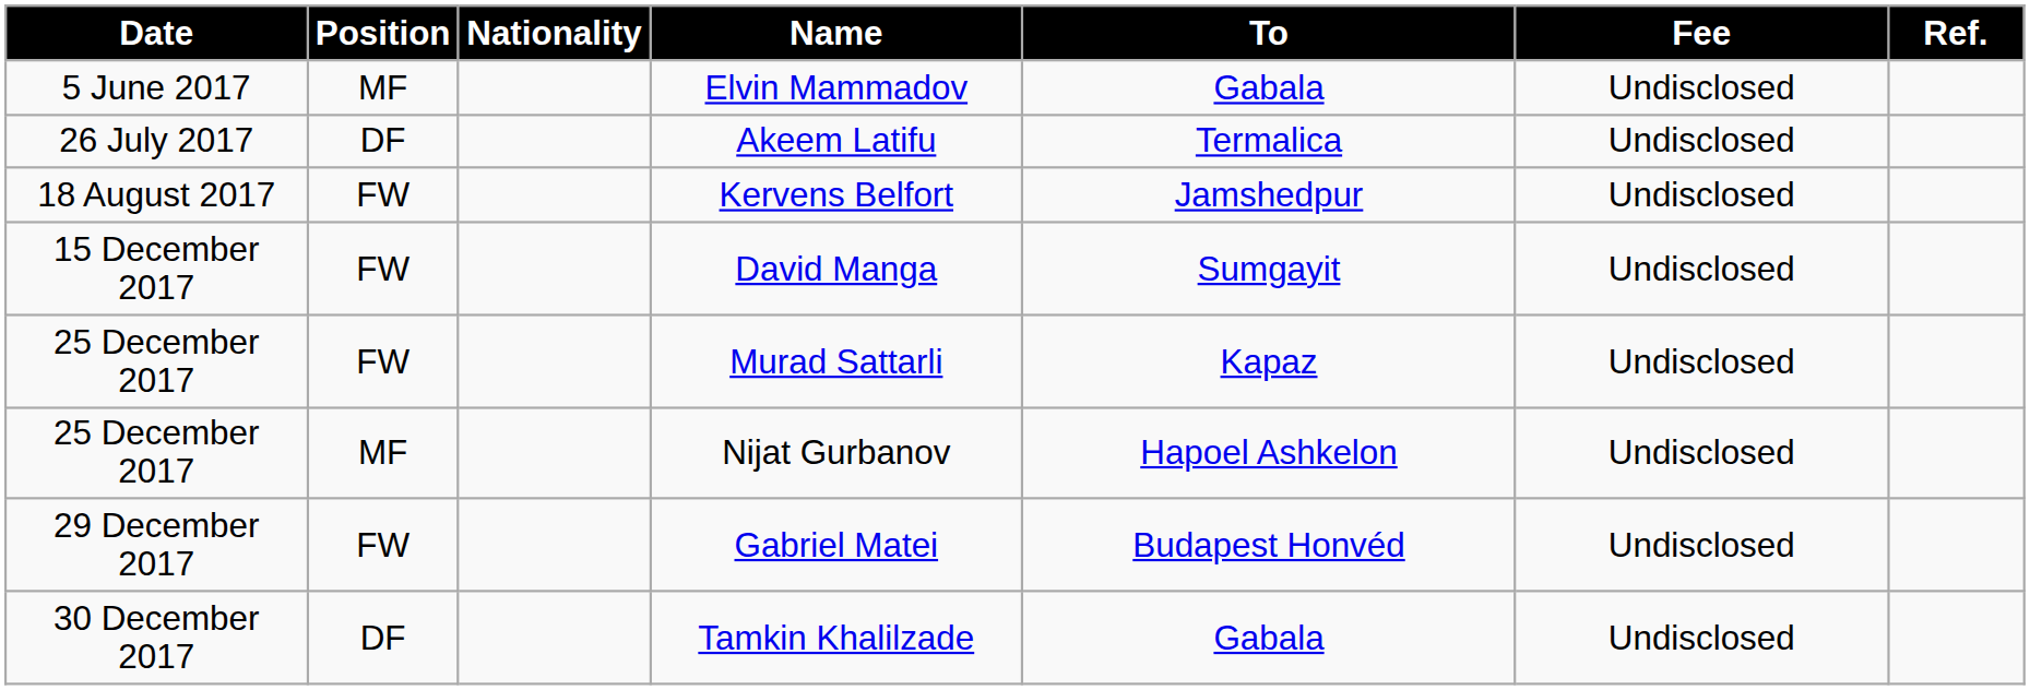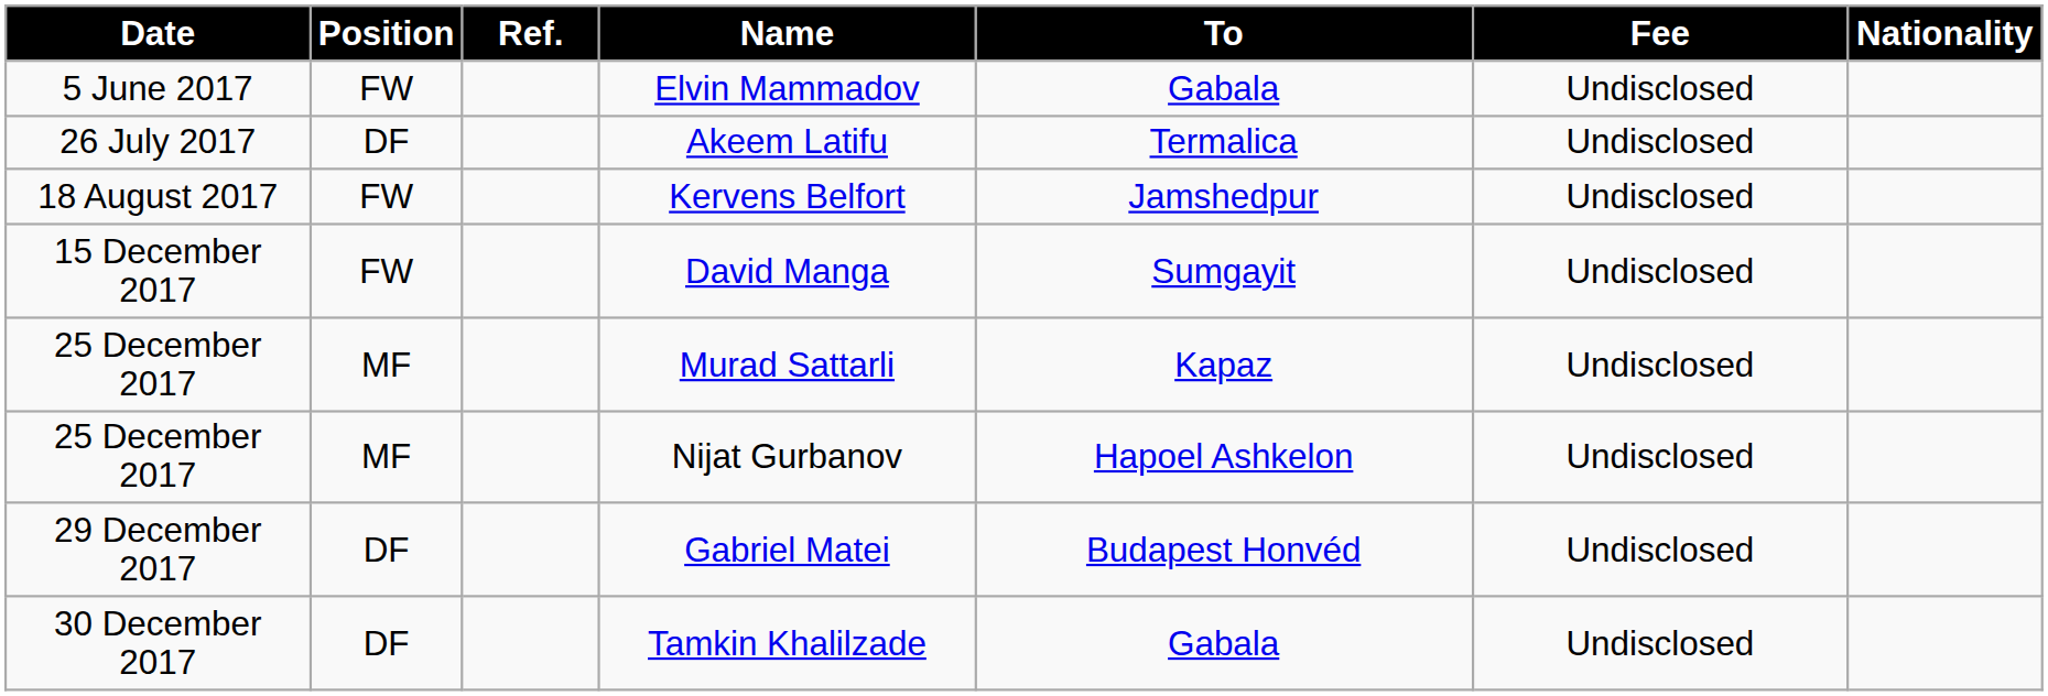 <table class="wikitable"  style="text-align:center; font-size:90%; ">
 <tr>
 <th style="background:#000000; color:#FFFFFF; width:120px;">Date</th>
 <th style="background:#000000; color:#FFFFFF; width:50px;">Position</th>
-<th style="background:#000000; color:#FFFFFF; width:50px;">Nationality</th>
+<th style="background:#000000; color:#FFFFFF; width:50px;">Ref.</th>
 <th style="background:#000000; color:#FFFFFF; width:150px;">Name</th>
 <th style="background:#000000; color:#FFFFFF; width:200px;">To</th>
 <th style="background:#000000; color:#FFFFFF; width:150px;">Fee</th>
-<th style="background:#000000; color:#FFFFFF; width:50px;">Ref.</th>
+<th style="background:#000000; color:#FFFFFF; width:50px;">Nationality</th>
 </tr>
 <tr>
 <td>5 June 2017</td>
-<td>MF</td>
+<td>FW</td>
 <td></td>
 <td><a href='#'>Elvin Mammadov</a></td>
 <td><a href='#'>Gabala</a></td>
 <td>Undisclosed</td>
 <td></td>
 </tr>
 <tr>
 <td>26 July 2017</td>
 <td>DF</td>
 <td></td>
 <td><a href='#'>Akeem Latifu</a></td>
 <td><a href='#'>Termalica</a></td>
 <td>Undisclosed</td>
 <td></td>
 </tr>
 <tr>
 <td>18 August 2017</td>
 <td>FW</td>
 <td></td>
 <td><a href='#'>Kervens Belfort</a></td>
 <td><a href='#'>Jamshedpur</a></td>
 <td>Undisclosed</td>
 <td></td>
 </tr>
 <tr>
 <td>15 December 2017</td>
 <td>FW</td>
 <td></td>
 <td><a href='#'>David Manga</a></td>
 <td><a href='#'>Sumgayit</a></td>
 <td>Undisclosed</td>
 <td></td>
 </tr>
 <tr>
 <td>25 December 2017</td>
-<td>FW</td>
+<td>MF</td>
 <td></td>
 <td><a href='#'>Murad Sattarli</a></td>
 <td><a href='#'>Kapaz</a></td>
 <td>Undisclosed</td>
 <td></td>
 </tr>
 <tr>
 <td>25 December 2017</td>
 <td>MF</td>
 <td></td>
 <td>Nijat Gurbanov</td>
 <td><a href='#'>Hapoel Ashkelon</a></td>
 <td>Undisclosed</td>
 <td></td>
 </tr>
 <tr>
 <td>29 December 2017</td>
-<td>FW</td>
+<td>DF</td>
 <td></td>
 <td><a href='#'>Gabriel Matei</a></td>
 <td><a href='#'>Budapest Honvéd</a></td>
 <td>Undisclosed</td>
 <td></td>
 </tr>
 <tr>
 <td>30 December 2017</td>
 <td>DF</td>
 <td></td>
 <td><a href='#'>Tamkin Khalilzade</a></td>
 <td><a href='#'>Gabala</a></td>
 <td>Undisclosed</td>
 <td></td>
 </tr>
 </table>
